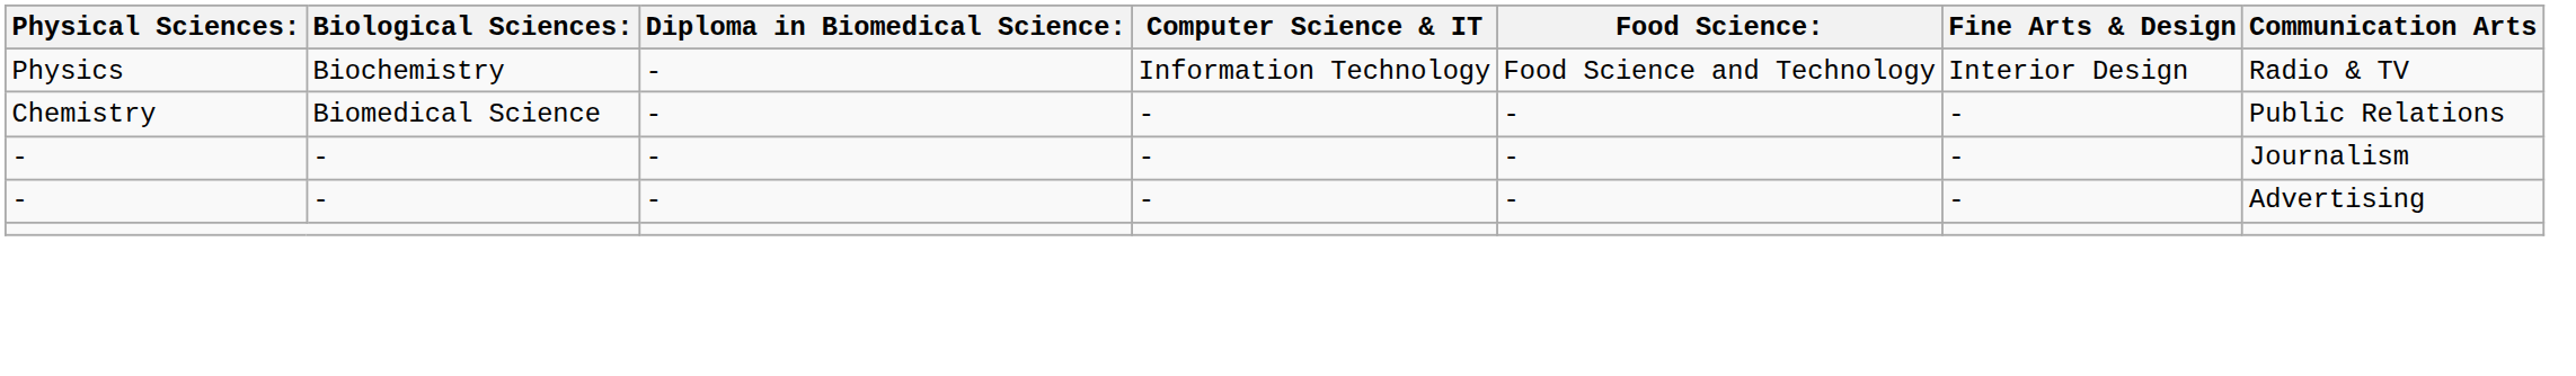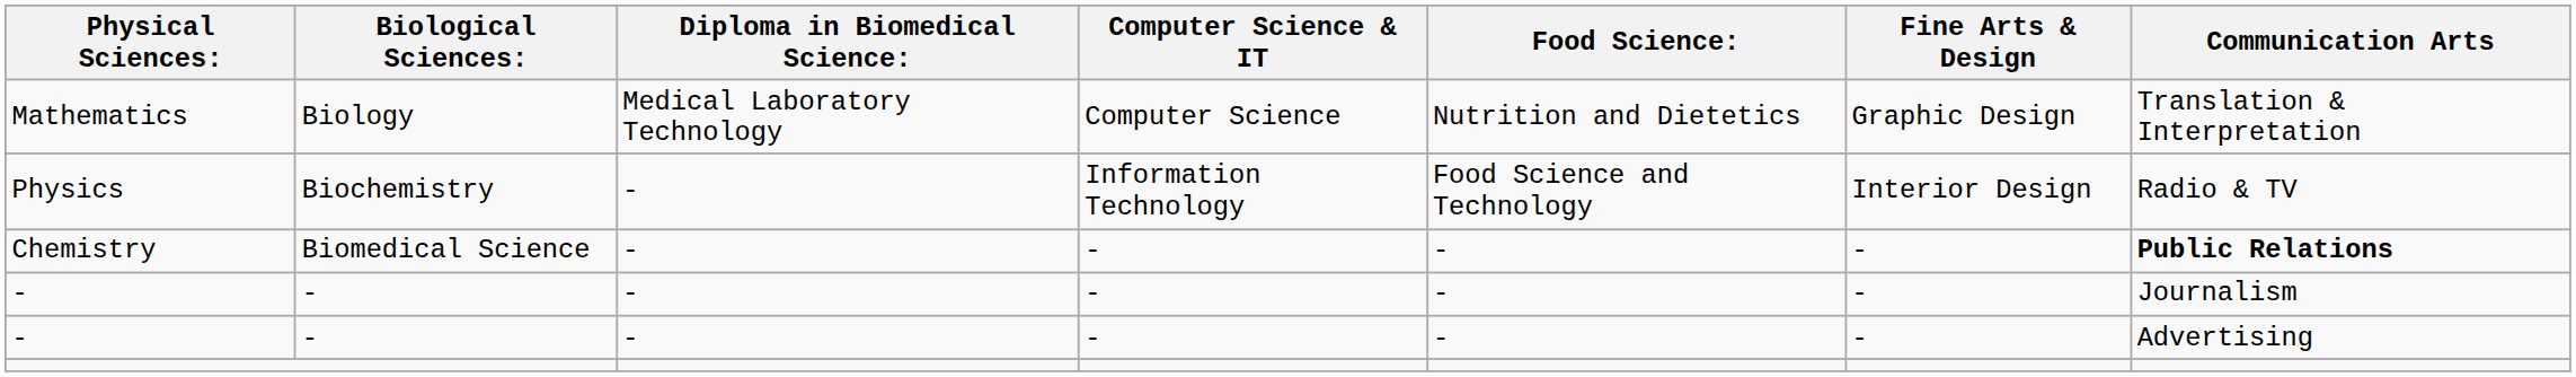 <table class="wikitable">
 <tr>
 <th><strong>Physical Sciences:</strong></th>
 <th><strong>Biological Sciences:</strong></th>
 <th><strong>Diploma in Biomedical Science:</strong></th>
 <th><strong>Computer Science & IT</strong></th>
 <th><strong>Food Science:</strong></th>
 <th><strong>Fine Arts & Design</strong></th>
 <th><strong>Communication Arts</strong></th>
+</tr>
+<tr>
+<td>Mathematics</td>
+<td>Biology</td>
+<td>Medical Laboratory Technology</td>
+<td>Computer Science</td>
+<td>Nutrition and Dietetics</td>
+<td>Graphic Design</td>
+<td>Translation & Interpretation</td>
 </tr>
 <tr>
 <td>Physics</td>
 <td>Biochemistry</td>
 <td>-</td>
 <td>Information Technology</td>
 <td>Food Science and Technology</td>
 <td>Interior Design</td>
 <td>Radio & TV</td>
 </tr>
 <tr>
 <td>Chemistry</td>
 <td>Biomedical Science</td>
 <td>-</td>
 <td>-</td>
 <td>-</td>
 <td>-</td>
-<td>Public Relations</td>
+<td><strong>Public Relations</strong></td>
 </tr>
 <tr>
 <td>-</td>
 <td>-</td>
 <td>-</td>
 <td>-</td>
 <td>-</td>
 <td>-</td>
 <td>Journalism</td>
 </tr>
 <tr>
 <td>-</td>
 <td>-</td>
 <td>-</td>
 <td>-</td>
 <td>-</td>
 <td>-</td>
 <td>Advertising</td>
 </tr>
 <tr>
 <td colspan="2"></td>
 <td></td>
 <td></td>
 <td></td>
 <td></td>
 <td></td>
 </tr>
 </table>
